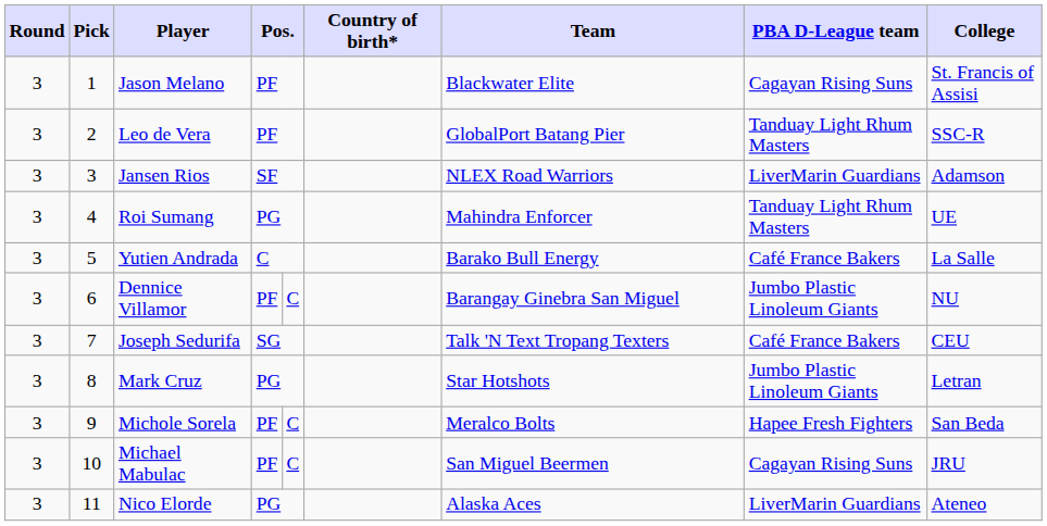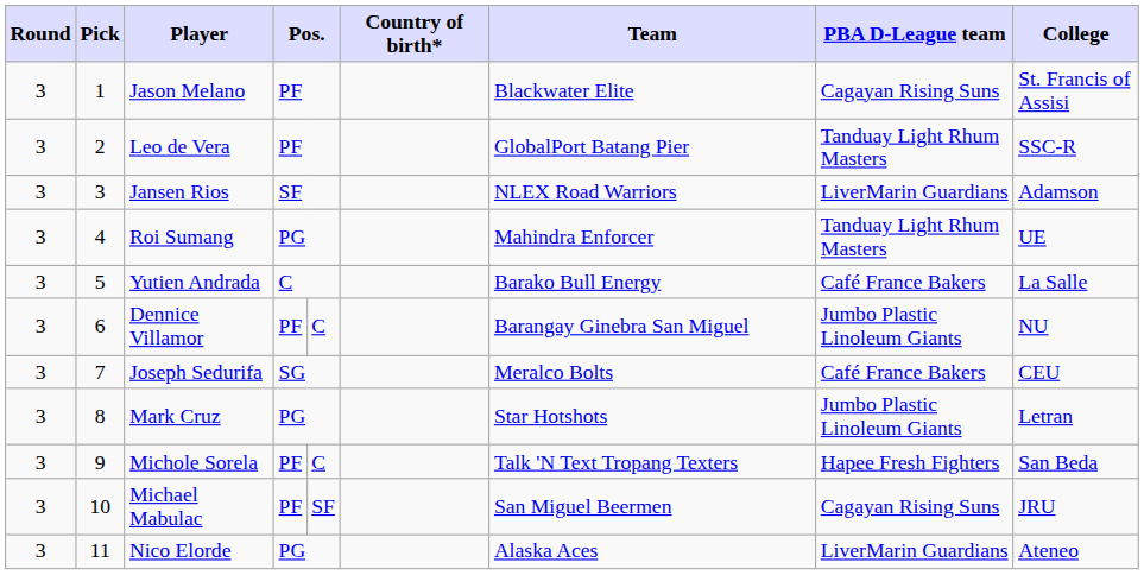 <table class="wikitable sortable sortable">
 <tr>
 <th style="background:#ddf; width:1%;">Round</th>
 <th style="background:#ddf; width:1%;">Pick</th>
 <th style="background:#ddf; width:15%;">Player</th>
 <th colspan="2" style="background:#ddf; width:1%;">Pos.</th>
 <th style="background:#ddf; width:15%;">Country of birth*</th>
 <th style="background:#ddf; width:35%;">Team</th>
 <th style="background:#ddf; width:20%;"><a href='#'>PBA D-League</a> team</th>
 <th style="background:#ddf; width:20%;">College</th>
 </tr>
 <tr>
 <td align=center>3</td>
 <td align=center>1</td>
 <td><a href='#'>Jason Melano</a></td>
 <td colspan="2"><a href='#'>PF</a></td>
 <td></td>
 <td><a href='#'>Blackwater Elite</a></td>
 <td><a href='#'>Cagayan Rising Suns</a></td>
 <td><a href='#'>St. Francis of Assisi</a></td>
 </tr>
 <tr>
 <td align=center>3</td>
 <td align=center>2</td>
 <td><a href='#'>Leo de Vera</a></td>
 <td colspan="2"><a href='#'>PF</a></td>
 <td></td>
 <td><a href='#'>GlobalPort Batang Pier</a></td>
 <td><a href='#'>Tanduay Light Rhum Masters</a></td>
 <td><a href='#'>SSC-R</a></td>
 </tr>
 <tr>
 <td align=center>3</td>
 <td align=center>3</td>
 <td><a href='#'>Jansen Rios</a></td>
 <td colspan="2"><a href='#'>SF</a></td>
 <td></td>
 <td><a href='#'>NLEX Road Warriors</a></td>
 <td><a href='#'>LiverMarin Guardians</a></td>
 <td><a href='#'>Adamson</a></td>
 </tr>
 <tr>
 <td align=center>3</td>
 <td align=center>4</td>
 <td><a href='#'>Roi Sumang</a></td>
 <td colspan="2"><a href='#'>PG</a></td>
 <td></td>
 <td><a href='#'>Mahindra Enforcer</a></td>
 <td><a href='#'>Tanduay Light Rhum Masters</a></td>
 <td><a href='#'>UE</a></td>
 </tr>
 <tr>
 <td align=center>3</td>
 <td align=center>5</td>
 <td><a href='#'>Yutien Andrada</a></td>
 <td colspan="2"><a href='#'>C</a></td>
 <td></td>
 <td><a href='#'>Barako Bull Energy</a></td>
 <td><a href='#'>Café France Bakers</a></td>
 <td><a href='#'>La Salle</a></td>
 </tr>
 <tr>
 <td align=center>3</td>
 <td align=center>6</td>
 <td><a href='#'>Dennice Villamor</a></td>
 <td><a href='#'>PF</a></td>
 <td><a href='#'>C</a></td>
 <td></td>
 <td><a href='#'>Barangay Ginebra San Miguel</a></td>
 <td><a href='#'>Jumbo Plastic Linoleum Giants</a></td>
 <td><a href='#'>NU</a></td>
 </tr>
 <tr>
 <td align=center>3</td>
 <td align=center>7</td>
 <td><a href='#'>Joseph Sedurifa</a></td>
 <td colspan="2"><a href='#'>SG</a></td>
 <td></td>
-<td><a href='#'>Talk 'N Text Tropang Texters</a></td>
+<td><a href='#'>Meralco Bolts</a></td>
 <td><a href='#'>Café France Bakers</a></td>
 <td><a href='#'>CEU</a></td>
 </tr>
 <tr>
 <td align=center>3</td>
 <td align=center>8</td>
 <td><a href='#'>Mark Cruz</a></td>
 <td colspan="2"><a href='#'>PG</a></td>
 <td></td>
 <td><a href='#'>Star Hotshots</a></td>
 <td><a href='#'>Jumbo Plastic Linoleum Giants</a></td>
 <td><a href='#'>Letran</a></td>
 </tr>
 <tr>
 <td align=center>3</td>
 <td align=center>9</td>
 <td><a href='#'>Michole Sorela</a></td>
 <td><a href='#'>PF</a></td>
 <td><a href='#'>C</a></td>
 <td></td>
-<td><a href='#'>Meralco Bolts</a></td>
+<td><a href='#'>Talk 'N Text Tropang Texters</a></td>
 <td><a href='#'>Hapee Fresh Fighters</a></td>
 <td><a href='#'>San Beda</a></td>
 </tr>
 <tr>
 <td align=center>3</td>
 <td align=center>10</td>
 <td><a href='#'>Michael Mabulac</a></td>
 <td><a href='#'>PF</a></td>
-<td><a href='#'>C</a></td>
+<td><a href='#'>SF</a></td>
 <td></td>
 <td><a href='#'>San Miguel Beermen</a></td>
 <td><a href='#'>Cagayan Rising Suns</a></td>
 <td><a href='#'>JRU</a></td>
 </tr>
 <tr>
 <td align=center>3</td>
 <td align=center>11</td>
 <td><a href='#'>Nico Elorde</a></td>
 <td colspan="2"><a href='#'>PG</a></td>
 <td></td>
 <td><a href='#'>Alaska Aces</a></td>
 <td><a href='#'>LiverMarin Guardians</a></td>
 <td><a href='#'>Ateneo</a></td>
 </tr>
 </table>
